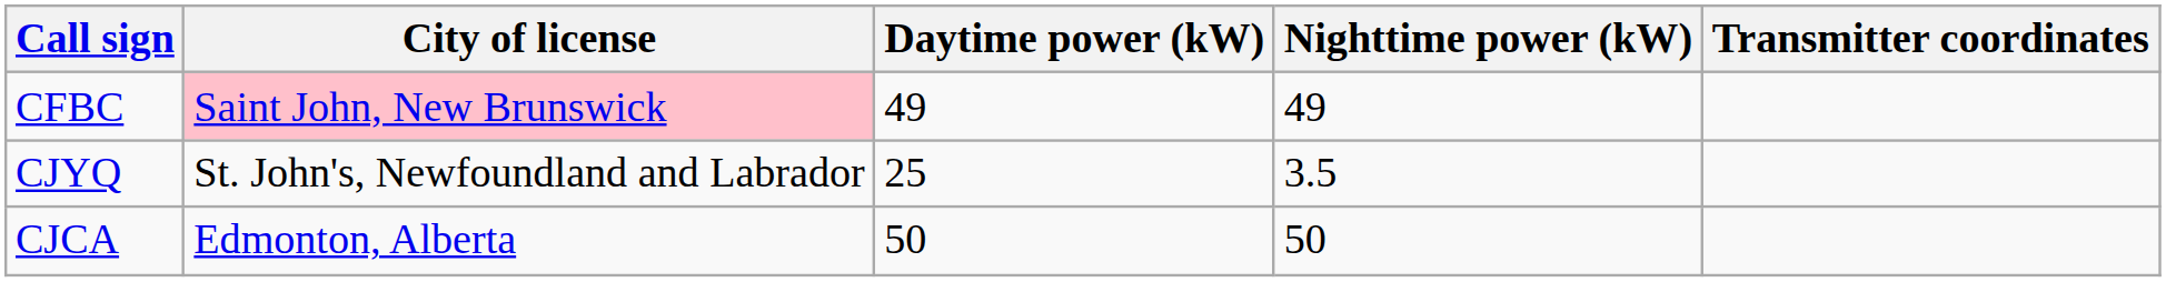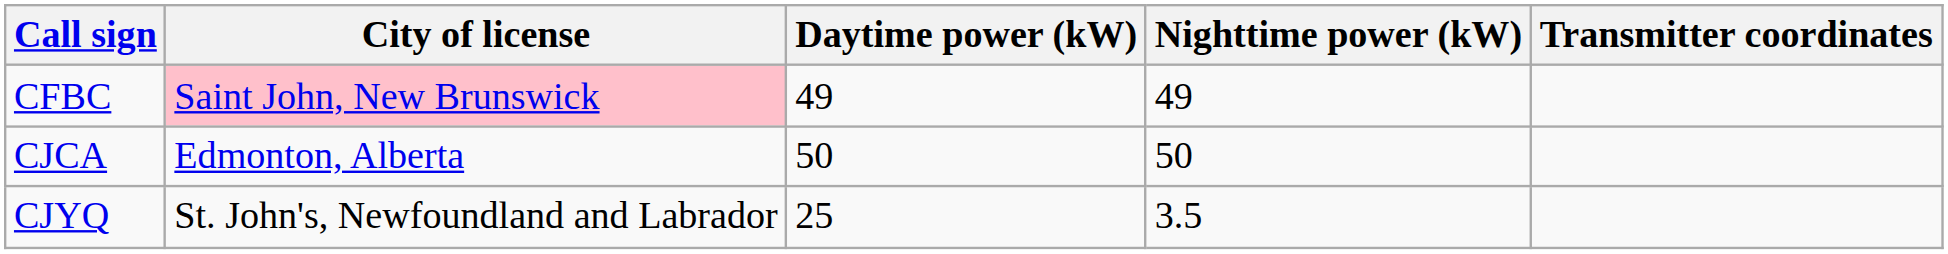 <table class="wikitable sortable">
 <tr>
 <th><a href='#'>Call sign</a></th>
 <th>City of license</th>
 <th>Daytime power (kW)</th>
 <th>Nighttime power (kW)</th>
 <th>Transmitter coordinates</th>
 </tr>
 <tr>
 <td><a href='#'>CFBC</a></td>
 <td style="background: pink;"><a href='#'>Saint John, New Brunswick</a></td>
 <td>49</td>
 <td>49</td>
 <td></td>
 </tr>
 <tr>
+<td><a href='#'>CJCA</a></td>
+<td><a href='#'>Edmonton, Alberta</a></td>
+<td>50</td>
+<td>50</td>
+<td></td>
+</tr>
+<tr>
 <td><a href='#'>CJYQ</a></td>
 <td>St. John's, Newfoundland and Labrador</td>
 <td>25</td>
 <td>3.5</td>
 <td></td>
 </tr>
-<tr>
-<td><a href='#'>CJCA</a></td>
-<td><a href='#'>Edmonton, Alberta</a></td>
-<td>50</td>
-<td>50</td>
-<td></td>
-</tr>
 </table>
